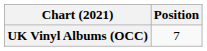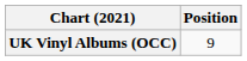 <table class="wikitable sortable plainrowheaders" style="text-align:center">
 <tr>
 <th scope="col">Chart (2021)</th>
 <th scope="col">Position</th>
 </tr>
 <tr>
 <th scope="row">UK Vinyl Albums (OCC)</th>
-<td align="center">7</td>
+<td align="center">9</td>
 </tr>
 </table>
